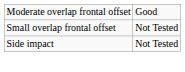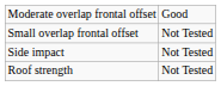 <table class="wikitable">
 <tr>
 <td>Moderate overlap frontal offset</td>
 <td>Good</td>
 </tr>
 <tr>
 <td>Small overlap frontal offset</td>
 <td>Not Tested</td>
 </tr>
 <tr>
 <td>Side impact</td>
 <td>Not Tested</td>
 </tr>
+<tr>
+<td>Roof strength</td>
+<td>Not Tested</td>
+</tr>
 </table>
